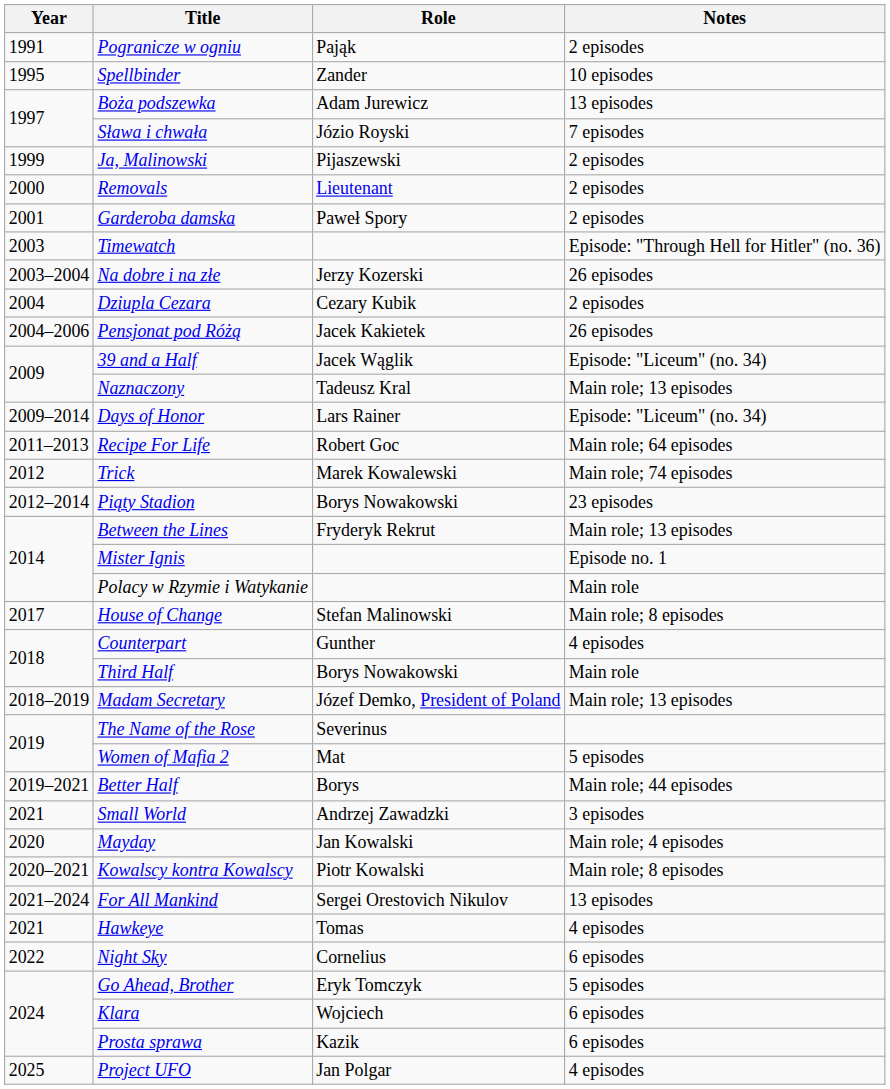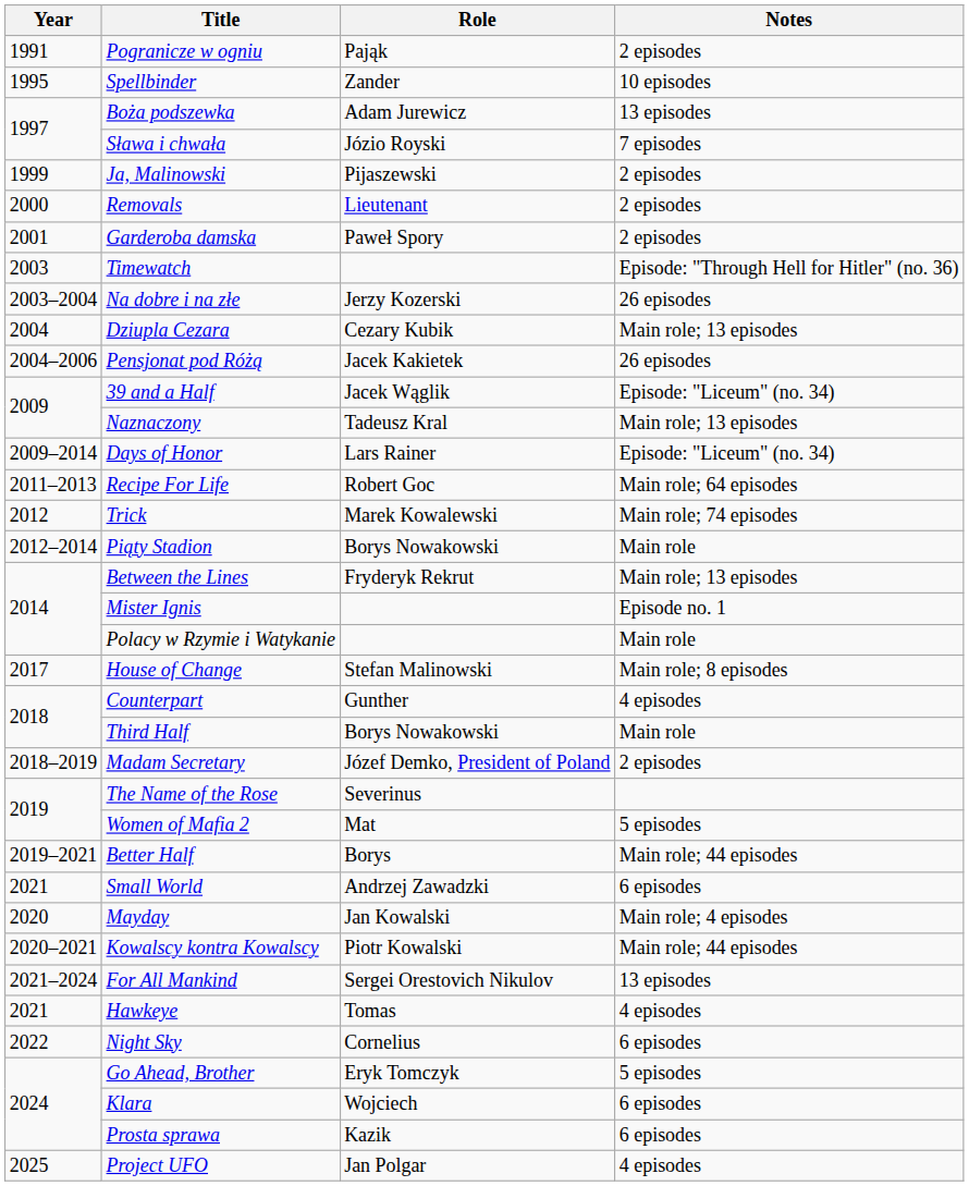 <table class="wikitable plainrowheaders sortable">
 <tr>
 <th scope="col">Year</th>
 <th scope="col">Title</th>
 <th scope="col">Role</th>
 <th scope="col" class="unsortable">Notes</th>
 </tr>
 <tr>
 <td>1991</td>
 <td><em><a href='#'>Pogranicze w ogniu</a></em></td>
 <td>Pająk</td>
 <td>2 episodes</td>
 </tr>
 <tr>
 <td>1995</td>
 <td><em><a href='#'>Spellbinder</a></em></td>
 <td>Zander</td>
 <td>10 episodes</td>
 </tr>
 <tr>
 <td rowspan=2>1997</td>
 <td><em><a href='#'>Boża podszewka</a></em></td>
 <td>Adam Jurewicz</td>
 <td>13 episodes</td>
 </tr>
 <tr>
 <td><em><a href='#'>Sława i chwała</a></em></td>
 <td>Józio Royski</td>
 <td>7 episodes</td>
 </tr>
 <tr>
 <td>1999</td>
 <td><em><a href='#'>Ja, Malinowski</a></em></td>
 <td>Pijaszewski</td>
 <td>2 episodes</td>
 </tr>
 <tr>
 <td>2000</td>
 <td><em><a href='#'>Removals</a></em></td>
 <td><a href='#'>Lieutenant</a></td>
 <td>2 episodes</td>
 </tr>
 <tr>
 <td>2001</td>
 <td><em><a href='#'>Garderoba damska</a></em></td>
 <td>Paweł Spory</td>
 <td>2 episodes</td>
 </tr>
 <tr>
 <td>2003</td>
 <td><em><a href='#'>Timewatch</a></em></td>
 <td></td>
 <td>Episode: "Through Hell for Hitler" (no. 36)</td>
 </tr>
 <tr>
 <td>2003–2004</td>
 <td><em><a href='#'>Na dobre i na złe</a></em></td>
 <td>Jerzy Kozerski</td>
 <td>26 episodes</td>
 </tr>
 <tr>
 <td>2004</td>
 <td><em><a href='#'>Dziupla Cezara</a></em></td>
 <td>Cezary Kubik</td>
-<td>2 episodes</td>
+<td>Main role; 13 episodes</td>
 </tr>
 <tr>
 <td>2004–2006</td>
 <td><em><a href='#'>Pensjonat pod Różą</a></em></td>
 <td>Jacek Kakietek</td>
 <td>26 episodes</td>
 </tr>
 <tr>
 <td rowspan=2>2009</td>
 <td><em><a href='#'>39 and a Half</a></em></td>
 <td>Jacek Wąglik</td>
 <td>Episode: "Liceum" (no. 34)</td>
 </tr>
 <tr>
 <td><em><a href='#'>Naznaczony</a></em></td>
 <td>Tadeusz Kral</td>
 <td>Main role; 13 episodes</td>
 </tr>
 <tr>
 <td>2009–2014</td>
 <td><em><a href='#'>Days of Honor</a></em></td>
 <td>Lars Rainer</td>
 <td>Episode: "Liceum" (no. 34)</td>
 </tr>
 <tr>
 <td>2011–2013</td>
 <td><em><a href='#'>Recipe For Life</a></em></td>
 <td>Robert Goc</td>
 <td>Main role; 64 episodes</td>
 </tr>
 <tr>
 <td>2012</td>
 <td><em><a href='#'>Trick</a></em></td>
 <td>Marek Kowalewski</td>
 <td>Main role; 74 episodes</td>
 </tr>
 <tr>
 <td>2012–2014</td>
 <td><em><a href='#'>Piąty Stadion</a></em></td>
 <td>Borys Nowakowski</td>
-<td>23 episodes</td>
+<td>Main role</td>
 </tr>
 <tr>
 <td rowspan=3>2014</td>
 <td><em><a href='#'>Between the Lines</a></em></td>
 <td>Fryderyk Rekrut</td>
 <td>Main role; 13 episodes</td>
 </tr>
 <tr>
 <td><em><a href='#'>Mister Ignis</a></em></td>
 <td></td>
 <td>Episode no. 1</td>
 </tr>
 <tr>
 <td><em>Polacy w Rzymie i Watykanie</em></td>
 <td></td>
 <td>Main role</td>
 </tr>
 <tr>
 <td>2017</td>
 <td><em><a href='#'>House of Change</a></em></td>
 <td>Stefan Malinowski</td>
 <td>Main role; 8 episodes</td>
 </tr>
 <tr>
 <td rowspan=2>2018</td>
 <td><em><a href='#'>Counterpart</a></em></td>
 <td>Gunther</td>
 <td>4 episodes</td>
 </tr>
 <tr>
 <td><em><a href='#'>Third Half</a></em></td>
 <td>Borys Nowakowski</td>
 <td>Main role</td>
 </tr>
 <tr>
 <td>2018–2019</td>
 <td><em><a href='#'>Madam Secretary</a></em></td>
 <td>Józef Demko, <a href='#'>President of Poland</a></td>
-<td>Main role; 13 episodes</td>
+<td>2 episodes</td>
 </tr>
 <tr>
 <td rowspan=2>2019</td>
 <td><em><a href='#'>The Name of the Rose</a></em></td>
 <td>Severinus</td>
 <td></td>
 </tr>
 <tr>
 <td><em><a href='#'>Women of Mafia 2</a></em></td>
 <td>Mat</td>
 <td>5 episodes</td>
 </tr>
 <tr>
 <td>2019–2021</td>
 <td><em><a href='#'>Better Half</a></em></td>
 <td>Borys</td>
 <td>Main role; 44 episodes</td>
 </tr>
 <tr>
 <td>2021</td>
 <td><em><a href='#'>Small World</a></em></td>
 <td>Andrzej Zawadzki</td>
-<td>3 episodes</td>
+<td>6 episodes</td>
 </tr>
 <tr>
 <td>2020</td>
 <td><em><a href='#'>Mayday</a></em></td>
 <td>Jan Kowalski</td>
 <td>Main role; 4 episodes</td>
 </tr>
 <tr>
 <td>2020–2021</td>
 <td><em><a href='#'>Kowalscy kontra Kowalscy</a></em></td>
 <td>Piotr Kowalski</td>
-<td>Main role; 8 episodes</td>
+<td>Main role; 44 episodes</td>
 </tr>
 <tr>
 <td>2021–2024</td>
 <td><em><a href='#'>For All Mankind</a></em></td>
 <td>Sergei Orestovich Nikulov</td>
 <td>13 episodes</td>
 </tr>
 <tr>
 <td>2021</td>
 <td><em><a href='#'>Hawkeye</a></em></td>
 <td>Tomas</td>
 <td>4 episodes</td>
 </tr>
 <tr>
 <td>2022</td>
 <td><em><a href='#'>Night Sky</a></em></td>
 <td>Cornelius</td>
 <td>6 episodes</td>
 </tr>
 <tr>
 <td rowspan=3>2024</td>
 <td><em><a href='#'>Go Ahead, Brother</a></em></td>
 <td>Eryk Tomczyk</td>
 <td>5 episodes</td>
 </tr>
 <tr>
 <td><em><a href='#'>Klara</a></em></td>
 <td>Wojciech</td>
 <td>6 episodes</td>
 </tr>
 <tr>
 <td><em><a href='#'>Prosta sprawa</a></em></td>
 <td>Kazik</td>
 <td>6 episodes</td>
 </tr>
 <tr>
 <td>2025</td>
 <td><em><a href='#'>Project UFO</a></em></td>
 <td>Jan Polgar</td>
 <td>4 episodes</td>
 </tr>
 </table>
